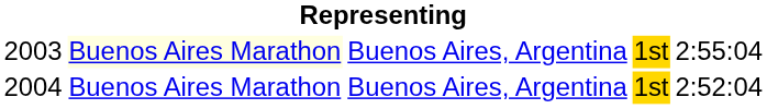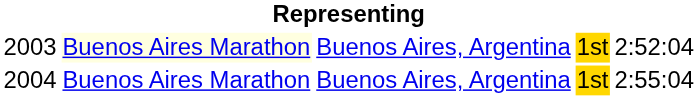 <table>
 <tr>
 <th colspan="5">Representing </th>
 </tr>
 <tr>
 <td>2003</td>
 <td style="background: lightyellow;"><a href='#'>Buenos Aires Marathon</a></td>
 <td><a href='#'>Buenos Aires, Argentina</a></td>
 <td bgcolor="gold">1st</td>
-<td>2:55:04</td>
+<td>2:52:04</td>
 </tr>
 <tr>
 <td>2004</td>
 <td><a href='#'>Buenos Aires Marathon</a></td>
 <td><a href='#'>Buenos Aires, Argentina</a></td>
 <td bgcolor="gold">1st</td>
-<td>2:52:04</td>
+<td>2:55:04</td>
 </tr>
 </table>
